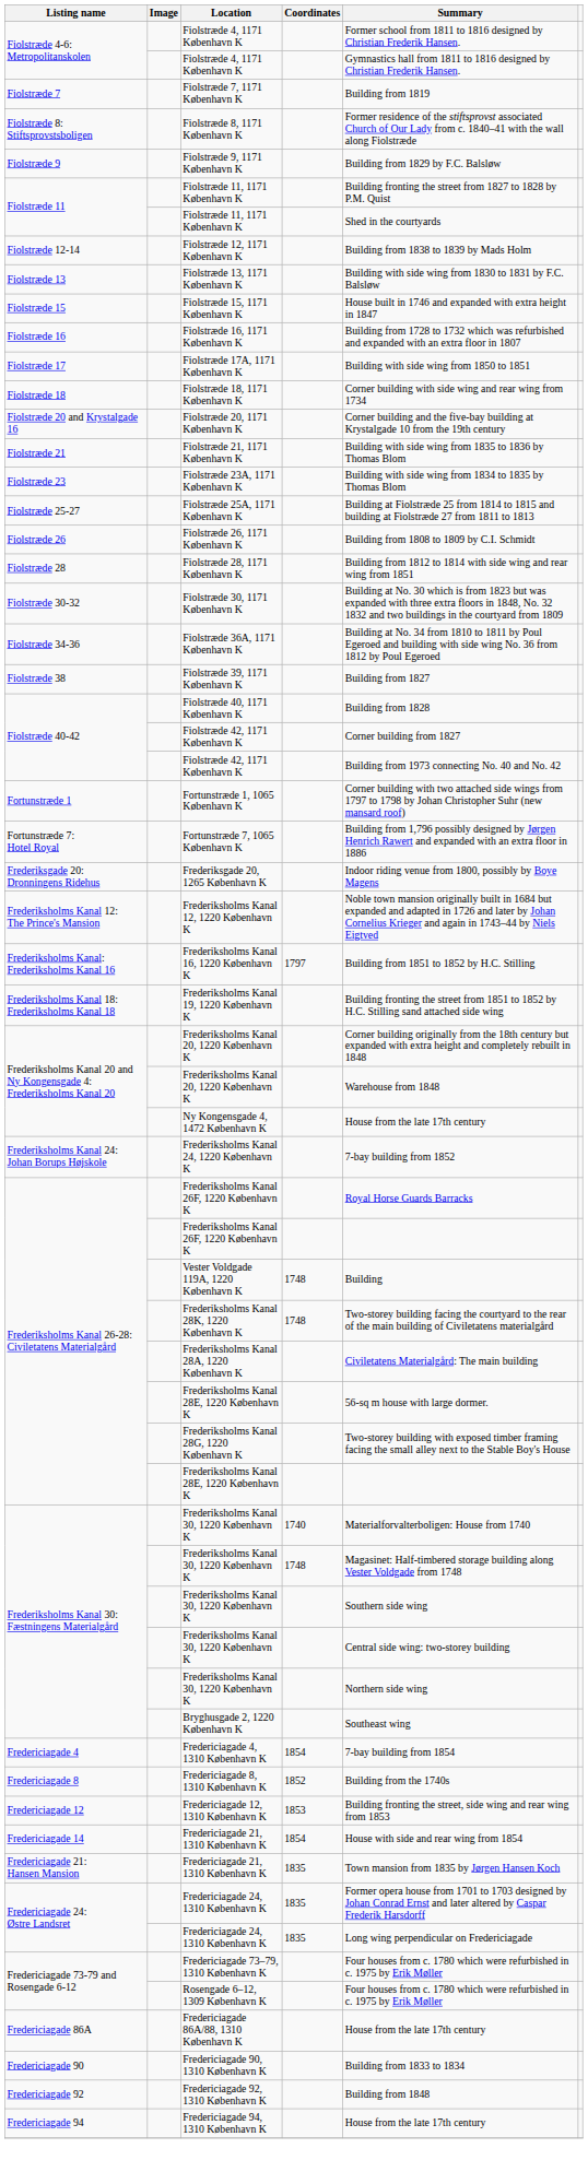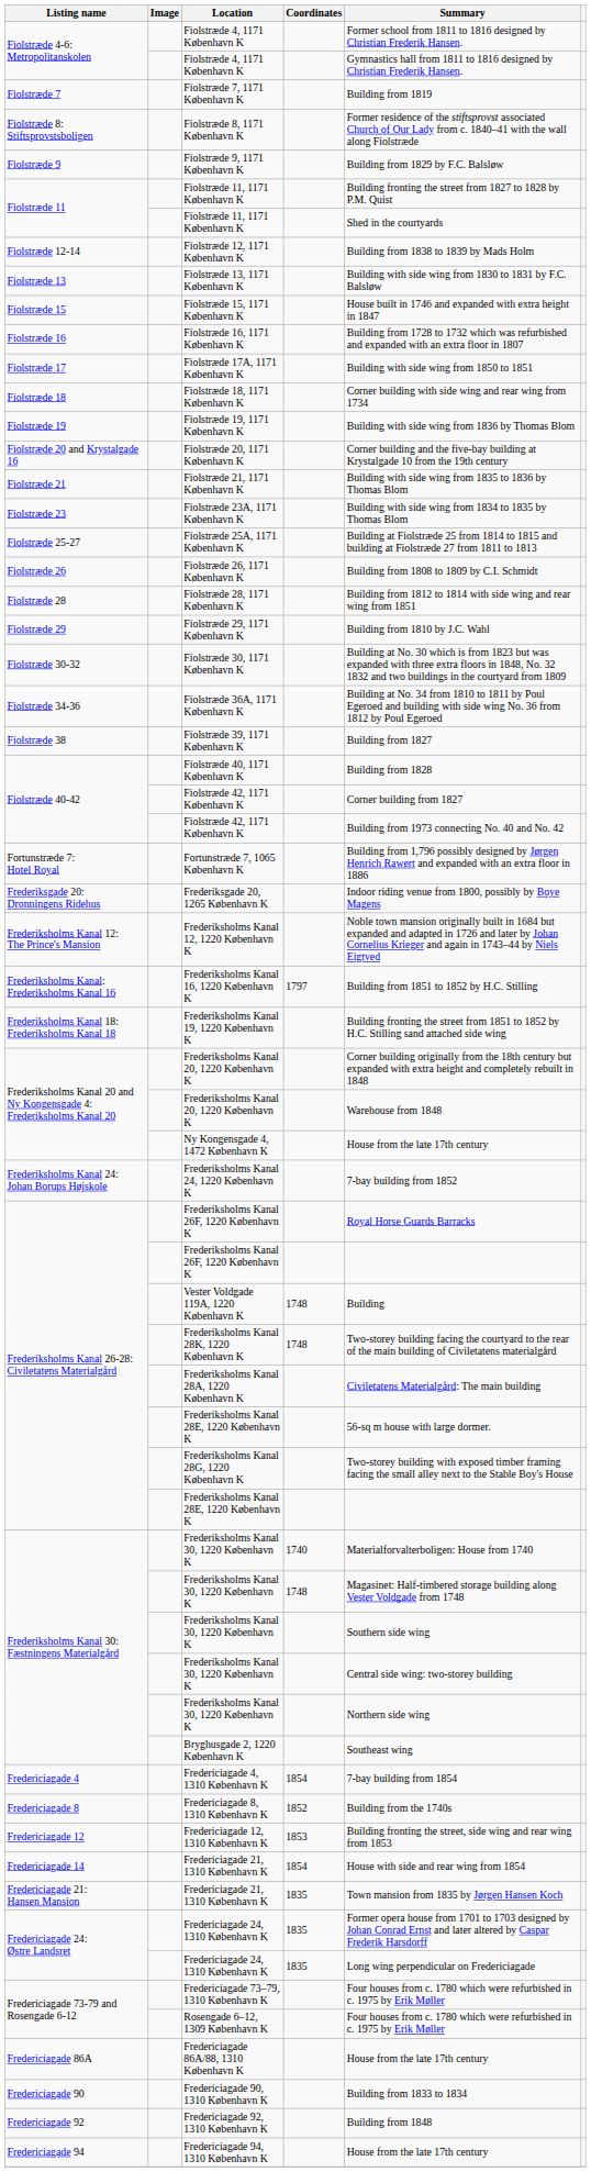 <table class="wikitable sortable">
 <tr>
 <th>Listing name</th>
 <th>Image</th>
 <th>Location</th>
 <th>Coordinates</th>
 <th>Summary</th>
 </tr>
 <tr>
 <td rowspan="2"><a href='#'>Fiolstræde</a> 4-6: <a href='#'>Metropolitanskolen</a></td>
 <td></td>
 <td>Fiolstræde 4, 1171 København K</td>
 <td></td>
 <td>Former school from 1811 to 1816 designed by <a href='#'>Christian Frederik Hansen</a>.</td>
 <td></td>
 </tr>
 <tr>
 <td></td>
 <td>Fiolstræde 4, 1171 København K</td>
 <td></td>
 <td>Gymnastics hall from 1811 to 1816 designed by <a href='#'>Christian Frederik Hansen</a>.</td>
 <td></td>
 </tr>
 <tr>
 <td><a href='#'>Fiolstræde 7</a></td>
 <td></td>
 <td>Fiolstræde 7, 1171 København K</td>
 <td></td>
 <td>Building from 1819</td>
 <td></td>
 </tr>
 <tr>
 <td><a href='#'>Fiolstræde</a> 8:<br> <a href='#'>Stiftsprovstsboligen</a></td>
 <td></td>
 <td>Fiolstræde 8, 1171 København K</td>
 <td></td>
 <td>Former residence of the <em>stiftsprovst</em> associated <a href='#'>Church of Our Lady</a> from c. 1840–41 with the wall along Fiolstræde</td>
 <td></td>
 </tr>
 <tr>
 <td><a href='#'>Fiolstræde 9</a></td>
 <td></td>
 <td>Fiolstræde 9, 1171 København K</td>
 <td></td>
 <td>Building from 1829 by F.C. Balsløw</td>
 <td></td>
 </tr>
 <tr>
 <td rowspan="2"><a href='#'>Fiolstræde 11</a></td>
 <td></td>
 <td>Fiolstræde 11, 1171 København K</td>
 <td></td>
 <td>Building fronting the street from 1827 to 1828 by P.M. Quist</td>
 <td></td>
 </tr>
 <tr>
 <td></td>
 <td>Fiolstræde 11, 1171 København K</td>
 <td></td>
 <td>Shed in the courtyards</td>
 <td></td>
 </tr>
 <tr>
 <td><a href='#'>Fiolstræde</a> 12-14</td>
 <td></td>
 <td>Fiolstræde 12, 1171 København K</td>
 <td></td>
 <td>Building from 1838 to 1839 by Mads Holm</td>
 <td></td>
 </tr>
 <tr>
 <td><a href='#'>Fiolstræde 13</a></td>
 <td></td>
 <td>Fiolstræde 13, 1171 København K</td>
 <td></td>
 <td>Building with side wing from 1830 to 1831 by F.C. Balsløw</td>
 <td></td>
 </tr>
 <tr>
 <td><a href='#'>Fiolstræde 15</a></td>
 <td></td>
 <td>Fiolstræde 15, 1171 København K</td>
 <td></td>
 <td>House built in 1746 and expanded with extra height in 1847</td>
 <td></td>
 </tr>
 <tr>
 <td><a href='#'>Fiolstræde 16</a></td>
 <td></td>
 <td>Fiolstræde 16, 1171 København K</td>
 <td></td>
 <td>Building from 1728 to 1732 which was refurbished and expanded with an extra floor in 1807</td>
 <td></td>
 </tr>
 <tr>
 <td><a href='#'>Fiolstræde 17</a></td>
 <td></td>
 <td>Fiolstræde 17A, 1171 København K</td>
 <td></td>
 <td>Building with side wing from 1850 to 1851</td>
 <td></td>
 </tr>
 <tr>
 <td><a href='#'>Fiolstræde 18</a></td>
 <td></td>
 <td>Fiolstræde 18, 1171 København K</td>
 <td></td>
 <td>Corner building with side wing and rear wing from 1734</td>
 <td></td>
 </tr>
 <tr>
+<td><a href='#'>Fiolstræde 19</a></td>
+<td></td>
+<td>Fiolstræde 19, 1171 København K</td>
+<td></td>
+<td>Building with side wing from 1836 by Thomas Blom</td>
+<td></td>
+</tr>
+<tr>
 <td><a href='#'>Fiolstræde 20</a> and <a href='#'>Krystalgade 16</a></td>
 <td></td>
 <td>Fiolstræde 20, 1171 København K</td>
 <td></td>
 <td>Corner building and the five-bay building at Krystalgade 10 from the 19th century</td>
 <td></td>
 </tr>
 <tr>
 <td><a href='#'>Fiolstræde 21</a></td>
 <td></td>
 <td>Fiolstræde 21, 1171 København K</td>
 <td></td>
 <td>Building with side wing from 1835 to 1836 by Thomas Blom</td>
 <td></td>
 </tr>
 <tr>
 <td><a href='#'>Fiolstræde 23</a></td>
 <td></td>
 <td>Fiolstræde 23A, 1171 København K</td>
 <td></td>
 <td>Building with side wing from 1834 to 1835 by Thomas Blom</td>
 <td></td>
 </tr>
 <tr>
 <td><a href='#'>Fiolstræde</a> 25-27</td>
 <td></td>
 <td>Fiolstræde 25A, 1171 København K</td>
 <td></td>
 <td>Building at Fiolstræde 25 from 1814 to 1815 and building at Fiolstræde 27 from 1811 to 1813</td>
 <td></td>
 </tr>
 <tr>
 <td><a href='#'>Fiolstræde 26</a></td>
 <td></td>
 <td>Fiolstræde 26, 1171 København K</td>
 <td></td>
 <td>Building from 1808 to 1809 by C.I. Schmidt</td>
 <td></td>
 </tr>
 <tr>
 <td><a href='#'>Fiolstræde</a> 28</td>
 <td></td>
 <td>Fiolstræde 28, 1171 København K</td>
 <td></td>
 <td>Building from 1812 to 1814 with side wing and rear wing from 1851</td>
 <td></td>
 </tr>
 <tr>
+<td><a href='#'>Fiolstræde 29</a></td>
+<td></td>
+<td>Fiolstræde 29, 1171 København K</td>
+<td></td>
+<td>Building from 1810 by J.C. Wahl</td>
+<td></td>
+</tr>
+<tr>
 <td><a href='#'>Fiolstræde</a> 30-32</td>
 <td></td>
 <td>Fiolstræde 30, 1171 København K</td>
 <td></td>
 <td>Building at No. 30 which is from 1823 but was expanded with three extra floors in 1848, No. 32 1832 and two buildings in the courtyard from 1809</td>
 <td></td>
 </tr>
 <tr>
 <td><a href='#'>Fiolstræde</a> 34-36</td>
 <td></td>
 <td>Fiolstræde 36A, 1171 København K</td>
 <td></td>
 <td>Building at No. 34 from 1810 to 1811 by Poul Egeroed and building with side wing No. 36 from 1812 by Poul Egeroed</td>
 <td></td>
 </tr>
 <tr>
 <td><a href='#'>Fiolstræde</a> 38</td>
 <td></td>
 <td>Fiolstræde 39, 1171 København K</td>
 <td></td>
 <td>Building from 1827</td>
 <td></td>
 </tr>
 <tr>
 <td rowspan="3"><a href='#'>Fiolstræde</a> 40-42</td>
 <td></td>
 <td>Fiolstræde 40, 1171 København K</td>
 <td></td>
 <td>Building from 1828</td>
 <td></td>
 </tr>
 <tr>
 <td></td>
 <td>Fiolstræde 42, 1171 København K</td>
 <td></td>
 <td>Corner building from 1827</td>
 <td></td>
 </tr>
 <tr>
 <td></td>
 <td>Fiolstræde 42, 1171 København K</td>
 <td></td>
 <td>Building from 1973 connecting No. 40 and No. 42</td>
-<td></td>
-</tr>
-<tr>
-<td><a href='#'>Fortunstræde 1</a></td>
-<td></td>
-<td>Fortunstræde 1, 1065 København K</td>
-<td></td>
-<td>Corner building with two attached side wings from 1797 to 1798 by Johan Christopher Suhr (new <a href='#'>mansard roof</a>)</td>
 <td></td>
 </tr>
 <tr>
 <td>Fortunstræde 7:<br><a href='#'>Hotel Royal</a></td>
 <td></td>
 <td>Fortunstræde 7, 1065 København K</td>
 <td></td>
 <td>Building from 1,796 possibly designed by <a href='#'>Jørgen Henrich Rawert</a> and expanded with an extra floor in 1886</td>
 <td></td>
 </tr>
 <tr>
 <td><a href='#'>Frederiksgade</a> 20:<br><a href='#'>Dronningens Ridehus</a></td>
 <td></td>
 <td>Frederiksgade 20, 1265 København K</td>
 <td></td>
 <td>Indoor riding venue from 1800, possibly by <a href='#'>Boye Magens</a></td>
 <td></td>
 </tr>
 <tr>
 <td><a href='#'>Frederiksholms Kanal</a> 12:<br><a href='#'>The Prince's Mansion</a></td>
 <td></td>
 <td>Frederiksholms Kanal 12, 1220 København K</td>
 <td></td>
 <td>Noble town mansion originally built in 1684 but expanded and adapted in 1726 and later by <a href='#'>Johan Cornelius Krieger</a> and again in 1743–44 by <a href='#'>Niels Eigtved</a></td>
 <td></td>
 </tr>
 <tr>
 <td><a href='#'>Frederiksholms Kanal</a>: <a href='#'>Frederiksholms Kanal 16</a></td>
 <td></td>
 <td>Frederiksholms Kanal 16, 1220 København K</td>
 <td>1797</td>
 <td>Building from 1851 to 1852 by H.C. Stilling</td>
 <td></td>
 </tr>
 <tr>
 <td><a href='#'>Frederiksholms Kanal</a> 18: <a href='#'>Frederiksholms Kanal 18</a></td>
 <td></td>
 <td>Frederiksholms Kanal 19, 1220 København K</td>
 <td></td>
 <td>Building fronting the street from 1851 to 1852 by H.C. Stilling sand attached side wing</td>
 <td></td>
 </tr>
 <tr>
 <td rowspan="3">Frederiksholms Kanal 20 and <a href='#'>Ny Kongensgade</a> 4: <a href='#'>Frederiksholms Kanal 20</a></td>
 <td></td>
 <td>Frederiksholms Kanal 20, 1220 København K</td>
 <td></td>
 <td>Corner building originally from the 18th century but expanded with extra height and completely rebuilt in 1848</td>
 <td></td>
 </tr>
 <tr>
 <td></td>
 <td>Frederiksholms Kanal 20, 1220 København K</td>
 <td></td>
 <td>Warehouse from 1848</td>
 <td></td>
 </tr>
 <tr>
 <td></td>
 <td>Ny Kongensgade 4, 1472 København K</td>
 <td></td>
 <td>House from the late 17th century</td>
 <td></td>
 </tr>
 <tr>
 <td><a href='#'>Frederiksholms Kanal</a> 24: <a href='#'>Johan Borups Højskole</a></td>
 <td></td>
 <td>Frederiksholms Kanal 24, 1220 København K</td>
 <td></td>
 <td>7-bay building from 1852</td>
 <td></td>
 </tr>
 <tr>
 <td rowspan="8"><a href='#'>Frederiksholms Kanal</a> 26-28: <br><a href='#'>Civiletatens Materialgård</a></td>
 <td></td>
 <td>Frederiksholms Kanal 26F, 1220 København K</td>
 <td></td>
 <td><a href='#'>Royal Horse Guards Barracks</a></td>
 <td></td>
 </tr>
 <tr>
 <td></td>
 <td>Frederiksholms Kanal 26F, 1220 København K</td>
 <td></td>
 <td></td>
 <td></td>
 </tr>
 <tr>
 <td></td>
 <td>Vester Voldgade 119A, 1220 København K</td>
 <td>1748</td>
 <td>Building</td>
 <td></td>
 </tr>
 <tr>
 <td></td>
 <td>Frederiksholms Kanal 28K, 1220 København K</td>
 <td>1748</td>
 <td>Two-storey building facing the courtyard to the rear of the main building of Civiletatens materialgård</td>
 <td></td>
 </tr>
 <tr>
 <td></td>
 <td>Frederiksholms Kanal 28A, 1220 København K</td>
 <td></td>
 <td><a href='#'>Civiletatens Materialgård</a>: The main building</td>
 <td></td>
 </tr>
 <tr>
 <td></td>
 <td>Frederiksholms Kanal 28E, 1220 København K</td>
 <td></td>
 <td>56-sq m house with large dormer.</td>
 <td></td>
 </tr>
 <tr>
 <td></td>
 <td>Frederiksholms Kanal 28G, 1220 København K</td>
 <td></td>
 <td>Two-storey building with exposed timber framing facing the small alley next to the Stable Boy's House</td>
 <td></td>
 </tr>
 <tr>
 <td></td>
 <td>Frederiksholms Kanal 28E, 1220 København K</td>
 <td></td>
 <td></td>
 <td></td>
 </tr>
 <tr>
 <td rowspan="6"><a href='#'>Frederiksholms Kanal</a> 30: <br><a href='#'>Fæstningens Materialgård</a></td>
 <td></td>
 <td>Frederiksholms Kanal 30, 1220 København K</td>
 <td>1740</td>
 <td>Materialforvalterboligen: House from 1740</td>
 <td></td>
 </tr>
 <tr>
 <td></td>
 <td>Frederiksholms Kanal 30, 1220 København K</td>
 <td>1748</td>
 <td>Magasinet: Half-timbered storage building along <a href='#'>Vester Voldgade</a> from 1748</td>
 <td></td>
 </tr>
 <tr>
 <td></td>
 <td>Frederiksholms Kanal 30, 1220 København K</td>
 <td></td>
 <td>Southern side wing</td>
 <td></td>
 </tr>
 <tr>
 <td></td>
 <td>Frederiksholms Kanal 30, 1220 København K</td>
 <td></td>
 <td>Central side wing: two-storey building</td>
 <td></td>
 </tr>
 <tr>
 <td></td>
 <td>Frederiksholms Kanal 30, 1220 København K</td>
 <td></td>
 <td>Northern side wing</td>
 <td></td>
 </tr>
 <tr>
 <td></td>
 <td>Bryghusgade 2, 1220 København K</td>
 <td></td>
 <td>Southeast wing</td>
 <td></td>
 </tr>
 <tr>
 <td><a href='#'>Fredericiagade 4</a></td>
 <td></td>
 <td>Fredericiagade 4, 1310 København K</td>
 <td>1854</td>
 <td>7-bay building from 1854</td>
 <td></td>
 </tr>
 <tr>
 <td><a href='#'>Fredericiagade 8</a></td>
 <td></td>
 <td>Fredericiagade 8, 1310 København K</td>
 <td>1852</td>
 <td>Building from the 1740s</td>
 <td></td>
 </tr>
 <tr>
 <td><a href='#'>Fredericiagade 12</a></td>
 <td></td>
 <td>Fredericiagade 12, 1310 København K</td>
 <td>1853</td>
 <td>Building fronting the street, side wing and rear wing from 1853</td>
 <td></td>
 </tr>
 <tr>
 <td><a href='#'>Fredericiagade 14</a></td>
 <td></td>
 <td>Fredericiagade 21, 1310 København K</td>
 <td>1854</td>
 <td>House with side and rear wing from 1854</td>
 <td></td>
 </tr>
 <tr>
 <td><a href='#'>Fredericiagade</a> 21:<br><a href='#'>Hansen Mansion</a></td>
 <td></td>
 <td>Fredericiagade 21, 1310 København K</td>
 <td>1835</td>
 <td>Town mansion from 1835 by <a href='#'>Jørgen Hansen Koch</a></td>
 <td></td>
 </tr>
 <tr>
 <td rowspan="2"><a href='#'>Fredericiagade</a> 24:<br><a href='#'>Østre Landsret</a></td>
 <td></td>
 <td>Fredericiagade 24, 1310 København K</td>
 <td>1835</td>
 <td>Former opera house from 1701 to 1703 designed by <a href='#'>Johan Conrad Ernst</a> and later altered by <a href='#'>Caspar Frederik Harsdorff</a></td>
 </tr>
 <tr>
 <td></td>
 <td>Fredericiagade 24, 1310 København K</td>
 <td>1835</td>
 <td>Long wing perpendicular on Fredericiagade</td>
 <td></td>
 </tr>
 <tr>
 <td rowspan="2">Fredericiagade 73-79 and Rosengade 6-12</td>
 <td></td>
 <td>Fredericiagade 73–79, 1310 København K</td>
 <td></td>
 <td>Four houses from c. 1780 which were refurbished in c. 1975 by <a href='#'>Erik Møller</a></td>
 <td></td>
 </tr>
 <tr>
 <td></td>
 <td>Rosengade 6–12, 1309 København K</td>
 <td></td>
 <td>Four houses from c. 1780 which were refurbished in c. 1975 by <a href='#'>Erik Møller</a></td>
 <td></td>
 </tr>
 <tr>
 <td><a href='#'>Fredericiagade</a> 86A</td>
 <td></td>
 <td>Fredericiagade 86A/88, 1310 København K</td>
 <td></td>
 <td>House from the late 17th century</td>
 <td></td>
 </tr>
 <tr>
 <td><a href='#'>Fredericiagade</a> 90</td>
 <td></td>
 <td>Fredericiagade 90, 1310 København K</td>
 <td></td>
 <td>Building from 1833 to 1834</td>
 <td></td>
 </tr>
 <tr>
 <td><a href='#'>Fredericiagade</a> 92</td>
 <td></td>
 <td>Fredericiagade 92, 1310 København K</td>
 <td></td>
 <td>Building from 1848</td>
 <td></td>
 </tr>
 <tr>
 <td><a href='#'>Fredericiagade</a> 94</td>
 <td></td>
 <td>Fredericiagade 94, 1310 København K</td>
 <td></td>
 <td>House from the late 17th century</td>
 <td></td>
 </tr>
 <tr>
 </tr>
 </table>
